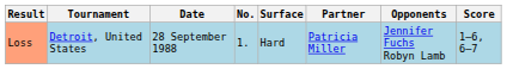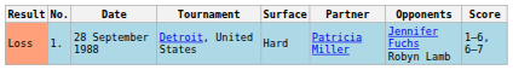 <table class="sortable wikitable" style="font-size:97%;">
 <tr>
 <th>Result</th>
+<th>No.</th>
+<th>Date</th>
 <th>Tournament</th>
-<th>Date</th>
-<th>No.</th>
 <th>Surface</th>
 <th>Partner</th>
 <th>Opponents</th>
 <th>Score</th>
 </tr>
 <tr style="background:lightblue;">
 <td style="background:#ffa07a;">Loss</td>
+<td>1.</td>
+<td>28 September 1988</td>
 <td><a href='#'>Detroit</a>, United States</td>
-<td>28 September 1988</td>
-<td>1.</td>
 <td>Hard</td>
 <td> <a href='#'>Patricia Miller</a></td>
 <td> <a href='#'>Jennifer Fuchs</a> <br>  Robyn Lamb</td>
 <td>1–6, 6–7</td>
 </tr>
 </table>
